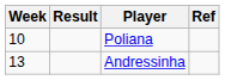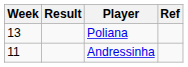 <table class=wikitable>
 <tr>
 <th>Week</th>
 <th>Result</th>
 <th>Player</th>
 <th>Ref</th>
 </tr>
 <tr>
-<td>10</td>
+<td>13</td>
 <td></td>
 <td> <a href='#'>Poliana</a></td>
 <td></td>
 </tr>
 <tr>
-<td>13</td>
+<td>11</td>
 <td></td>
 <td> <a href='#'>Andressinha</a></td>
 <td></td>
 </tr>
 </table>
